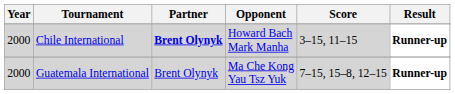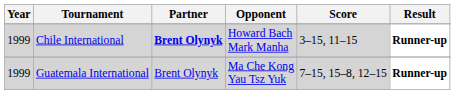 <table class="sortable wikitable" style="font-size: 90%;">
 <tr>
 <th>Year</th>
 <th>Tournament</th>
 <th>Partner</th>
 <th>Opponent</th>
 <th>Score</th>
 <th>Result</th>
 </tr>
 <tr>
 </tr>
 <tr style="background:#D5D5D5">
-<td align="center">2000</td>
+<td align="center">1999</td>
 <td align="left"><a href='#'>Chile International</a></td>
 <td align="left"><strong> <a href='#'>Brent Olynyk</a></strong></td>
 <td align="left"> <a href='#'>Howard Bach</a> <br>  <a href='#'>Mark Manha</a></td>
 <td align="left">3–15, 11–15</td>
 <td style="text-align:left; background:white"> <strong>Runner-up</strong></td>
 </tr>
 <tr>
 </tr>
 <tr style="background:#D5D5D5">
-<td align="center">2000</td>
+<td align="center">1999</td>
 <td align="left"><a href='#'>Guatemala International</a></td>
 <td align="left"> <a href='#'>Brent Olynyk</a></td>
 <td align="left"> <a href='#'>Ma Che Kong</a> <br>  <a href='#'>Yau Tsz Yuk</a></td>
 <td align="left">7–15, 15–8, 12–15</td>
 <td style="text-align:left; background:white"> <strong>Runner-up</strong></td>
 </tr>
 </table>
